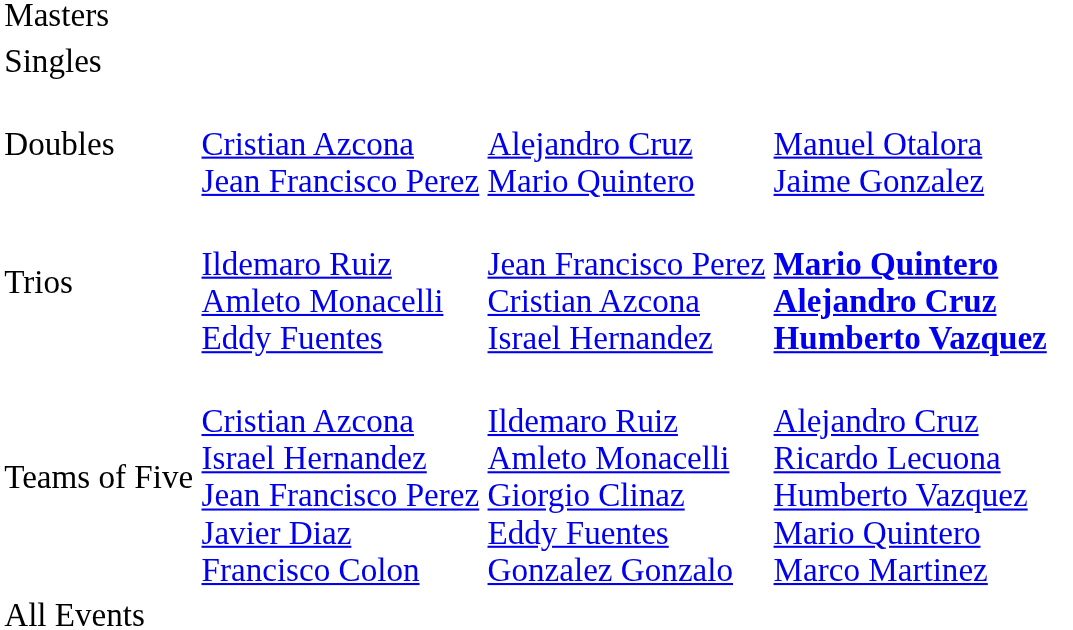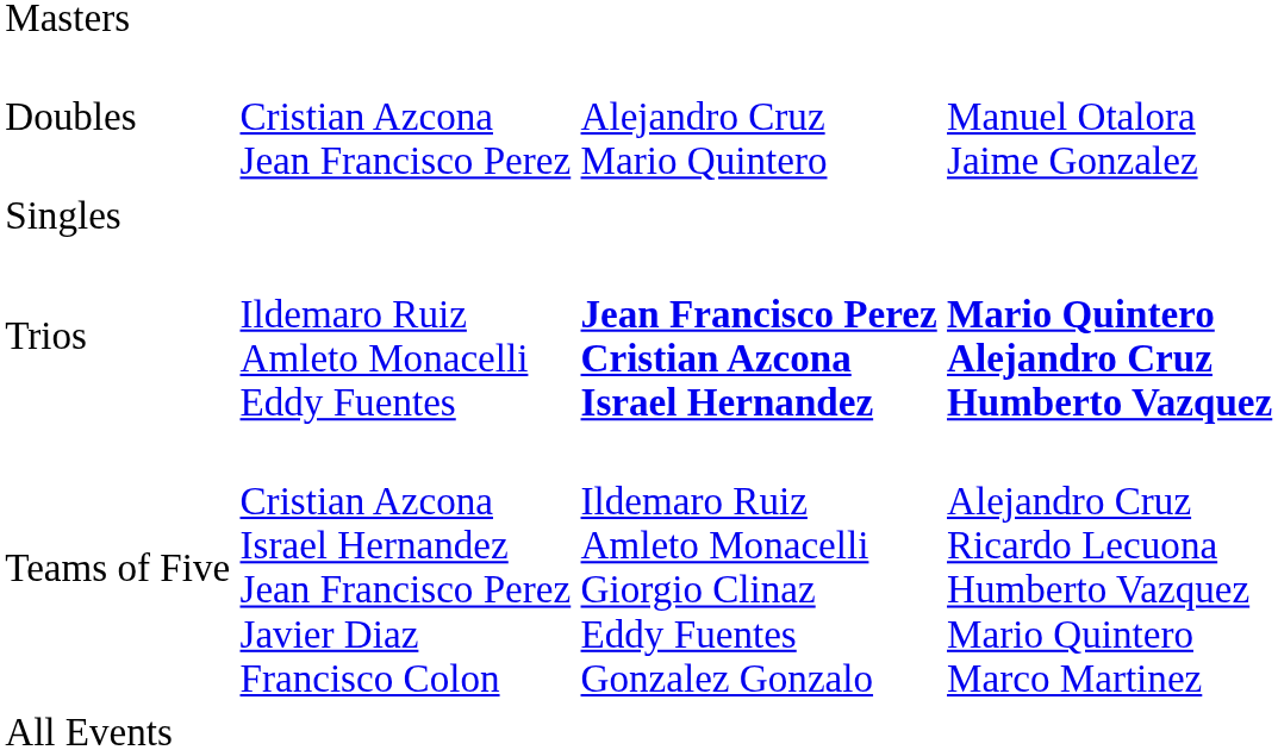 <table>
 <tr>
 <td>Masters</td>
 <td></td>
 <td></td>
 <td><br></td>
 </tr>
 <tr>
+<td>Doubles</td>
+<td><br><a href='#'>Cristian Azcona</a><br><a href='#'>Jean Francisco Perez</a></td>
+<td><br><a href='#'>Alejandro Cruz</a><br><a href='#'>Mario Quintero</a></td>
+<td><br><a href='#'>Manuel Otalora</a><br><a href='#'>Jaime Gonzalez</a></td>
+</tr>
+<tr>
 <td>Singles</td>
 <td></td>
 <td></td>
 <td></td>
 </tr>
 <tr>
-<td>Doubles</td>
-<td><br><a href='#'>Cristian Azcona</a><br><a href='#'>Jean Francisco Perez</a></td>
-<td><br><a href='#'>Alejandro Cruz</a><br><a href='#'>Mario Quintero</a></td>
-<td><br><a href='#'>Manuel Otalora</a><br><a href='#'>Jaime Gonzalez</a></td>
-</tr>
-<tr>
 <td>Trios</td>
 <td><br><a href='#'>Ildemaro Ruiz</a><br><a href='#'>Amleto Monacelli</a><br><a href='#'>Eddy Fuentes</a></td>
-<td><br><a href='#'>Jean Francisco Perez</a><br><a href='#'>Cristian Azcona</a><br><a href='#'>Israel Hernandez</a></td>
+<td><strong><br><a href='#'>Jean Francisco Perez</a><br><a href='#'>Cristian Azcona</a><br><a href='#'>Israel Hernandez</a></strong></td>
 <td><strong><br><a href='#'>Mario Quintero</a><br><a href='#'>Alejandro Cruz</a><br><a href='#'>Humberto Vazquez</a></strong></td>
 </tr>
 <tr>
 <td>Teams of Five</td>
 <td><br><a href='#'>Cristian Azcona</a><br><a href='#'>Israel Hernandez</a><br><a href='#'>Jean Francisco Perez</a><br><a href='#'>Javier Diaz</a><br><a href='#'>Francisco Colon</a></td>
 <td><br><a href='#'>Ildemaro Ruiz</a><br><a href='#'>Amleto Monacelli</a><br><a href='#'>Giorgio Clinaz</a><br><a href='#'>Eddy Fuentes</a><br><a href='#'>Gonzalez Gonzalo</a></td>
 <td><br><a href='#'>Alejandro Cruz</a><br><a href='#'>Ricardo Lecuona</a><br><a href='#'>Humberto Vazquez</a><br><a href='#'>Mario Quintero</a><br><a href='#'>Marco Martinez</a></td>
 </tr>
 <tr>
 <td>All Events</td>
 <td></td>
 <td></td>
 <td></td>
 </tr>
 <tr>
 </tr>
 </table>
